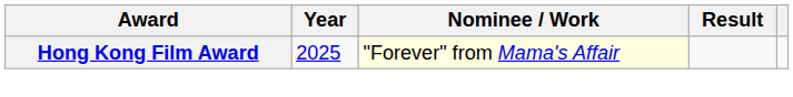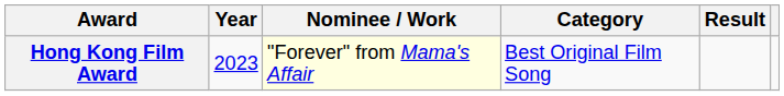 <table class="wikitable plainrowheaders" style="width: 100%;">
 <tr>
 <th scope="col">Award</th>
 <th scope="col">Year</th>
 <th scope="col">Nominee / Work</th>
+<th scope="col">Category</th>
 <th scope="col">Result</th>
 <th scope="col" class="unsortable"></th>
 </tr>
 <tr>
 <th scope="row"><a href='#'>Hong Kong Film Award</a></th>
-<td><a href='#'>2025</a></td>
+<td><a href='#'>2023</a></td>
 <td style="background: lightyellow;">"Forever" from <em><a href='#'>Mama's Affair</a></em></td>
+<td><a href='#'>Best Original Film Song</a></td>
 <td></td>
 <td></td>
 </tr>
 </table>
